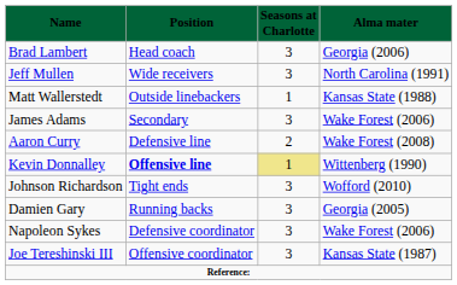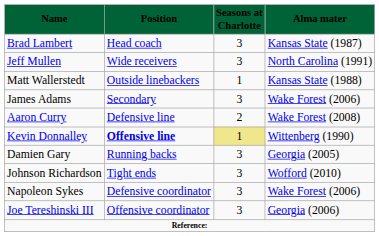 <table class="wikitable">
 <tr style="background:#006338; text-align:center;font-size:90%;">
 <td><span><strong>Name</strong></span></td>
 <td><span><strong>Position</strong></span></td>
 <td><span><strong>Seasons at<br>Charlotte</strong></span></td>
 <td><span><strong>Alma mater</strong></span></td>
 </tr>
 <tr>
 <td><a href='#'>Brad Lambert</a></td>
 <td><a href='#'>Head coach</a></td>
 <td align=center>3</td>
-<td><a href='#'>Georgia</a> (2006)</td>
+<td><a href='#'>Kansas State</a> (1987)</td>
 </tr>
 <tr>
 <td><a href='#'>Jeff Mullen</a></td>
 <td><a href='#'>Wide receivers</a></td>
 <td align=center>3</td>
 <td><a href='#'>North Carolina</a> (1991)</td>
 </tr>
 <tr>
 <td>Matt Wallerstedt</td>
 <td><a href='#'>Outside linebackers</a></td>
 <td align=center>1</td>
 <td><a href='#'>Kansas State</a> (1988)</td>
 </tr>
 <tr>
 <td>James Adams</td>
 <td><a href='#'>Secondary</a></td>
 <td align=center>3</td>
 <td><a href='#'>Wake Forest</a> (2006)</td>
 </tr>
 <tr>
 <td><a href='#'>Aaron Curry</a></td>
 <td><a href='#'>Defensive line</a></td>
 <td align=center>2</td>
 <td><a href='#'>Wake Forest</a> (2008)</td>
 </tr>
 <tr>
 <td><a href='#'>Kevin Donnalley</a></td>
 <td><strong><a href='#'>Offensive line</a></strong></td>
 <td align=center style="background: khaki;">1</td>
 <td><a href='#'>Wittenberg</a> (1990)</td>
 </tr>
 <tr>
+<td>Damien Gary</td>
+<td><a href='#'>Running backs</a></td>
+<td align=center>3</td>
+<td><a href='#'>Georgia</a> (2005)</td>
+</tr>
+<tr>
 <td>Johnson Richardson</td>
 <td><a href='#'>Tight ends</a></td>
 <td align=center>3</td>
 <td><a href='#'>Wofford</a> (2010)</td>
-</tr>
-<tr>
-<td>Damien Gary</td>
-<td><a href='#'>Running backs</a></td>
-<td align=center>3</td>
-<td><a href='#'>Georgia</a> (2005)</td>
 </tr>
 <tr>
 <td>Napoleon Sykes</td>
 <td><a href='#'>Defensive coordinator</a></td>
 <td align=center>3</td>
 <td><a href='#'>Wake Forest</a> (2006)</td>
 </tr>
 <tr>
 <td><a href='#'>Joe Tereshinski III</a></td>
 <td><a href='#'>Offensive coordinator</a></td>
 <td align=center>3</td>
-<td><a href='#'>Kansas State</a> (1987)</td>
+<td><a href='#'>Georgia</a> (2006)</td>
 </tr>
 <tr>
 <td colspan="4" style="font-size: 8pt" align="center"><strong>Reference:</strong></td>
 </tr>
 </table>
